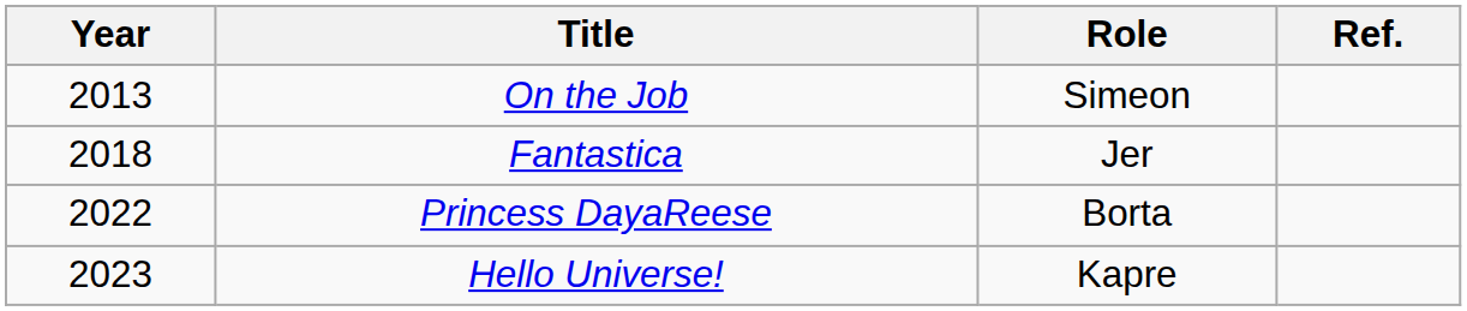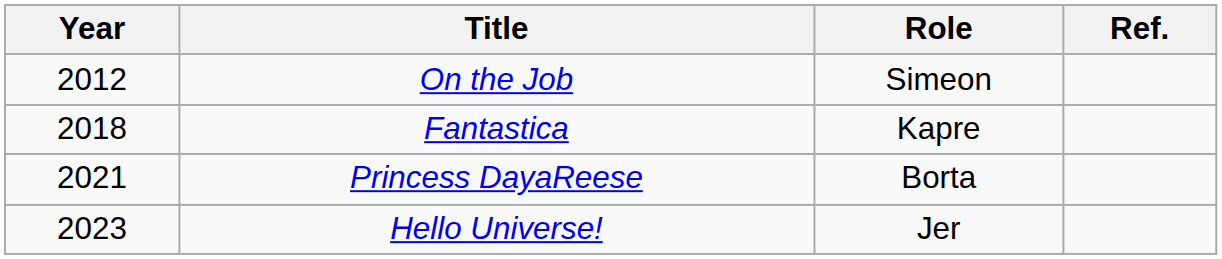 <table class="wikitable"  style="text-align:center; width:70%;">
 <tr>
 <th>Year</th>
 <th>Title</th>
 <th>Role</th>
 <th>Ref.</th>
 </tr>
 <tr>
-<td>2013</td>
+<td>2012</td>
 <td><em><a href='#'>On the Job</a></em></td>
 <td>Simeon</td>
 <td></td>
 </tr>
 <tr>
 <td>2018</td>
 <td><em><a href='#'>Fantastica</a></em></td>
-<td>Jer</td>
+<td>Kapre</td>
 <td></td>
 </tr>
 <tr>
-<td>2022</td>
+<td>2021</td>
 <td><em><a href='#'>Princess DayaReese</a></em></td>
 <td>Borta</td>
 <td></td>
 </tr>
 <tr>
 <td>2023</td>
 <td><em><a href='#'>Hello Universe!</a></em></td>
-<td>Kapre</td>
+<td>Jer</td>
 <td></td>
 </tr>
 </table>
